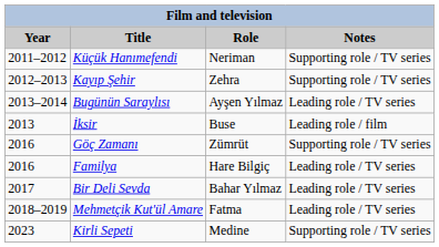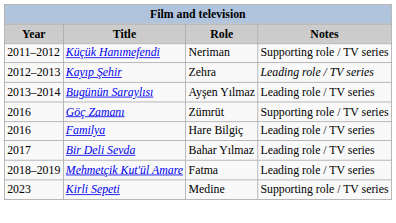 <table class="wikitable" style="font-size:90%">
 <tr>
 <th colspan="4" style="background:LightSteelBlue">Film and television</th>
 </tr>
 <tr>
 <th style="background:#CCCCCC">Year</th>
 <th style="background:#CCCCCC">Title</th>
 <th style="background:#CCCCCC">Role</th>
 <th style="background:#CCCCCC">Notes</th>
 </tr>
 <tr>
 <td>2011–2012</td>
 <td><a href='#'><em>Küçük Hanımefendi</em></a></td>
 <td>Neriman</td>
 <td>Supporting role / TV series</td>
 </tr>
 <tr>
 <td>2012–2013</td>
 <td><a href='#'><em>Kayıp Şehir</em></a></td>
 <td>Zehra</td>
-<td>Supporting role / TV series</td>
+<td><em>Leading role /  TV series</em></td>
 </tr>
 <tr>
 <td>2013–2014</td>
 <td><em><a href='#'>Bugünün Saraylısı</a></em></td>
 <td>Ayşen Yılmaz</td>
 <td>Leading role / TV series</td>
-</tr>
-<tr>
-<td>2013</td>
-<td><em><a href='#'>İksir</a></em></td>
-<td>Buse</td>
-<td>Leading role / film</td>
 </tr>
 <tr>
 <td>2016</td>
 <td><em><a href='#'>Göç Zamanı</a></em></td>
 <td>Zümrüt</td>
 <td>Supporting role / TV series</td>
 </tr>
 <tr>
 <td>2016</td>
 <td><em><a href='#'>Familya</a></em></td>
 <td>Hare Bilgiç</td>
 <td>Leading role / TV series</td>
 </tr>
 <tr>
 <td>2017</td>
 <td><em><a href='#'>Bir Deli Sevda</a></em></td>
 <td>Bahar Yılmaz</td>
 <td>Leading role / TV series</td>
 </tr>
 <tr>
 <td>2018–2019</td>
 <td><em><a href='#'>Mehmetçik Kut'ül Amare</a></em></td>
 <td>Fatma</td>
 <td>Leading role / TV series</td>
 </tr>
 <tr>
 <td>2023</td>
 <td><em><a href='#'>Kirli Sepeti</a></em></td>
 <td>Medine</td>
 <td>Supporting role / TV series</td>
 </tr>
 </table>
